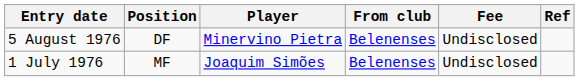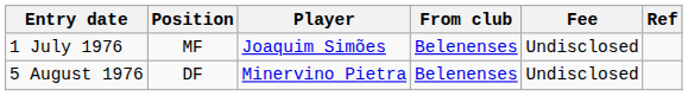 <table class="wikitable">
 <tr>
 <th><strong>Entry date</strong></th>
 <th><strong>Position</strong></th>
 <th><strong>Player</strong></th>
 <th><strong>From club</strong></th>
 <th><strong>Fee</strong></th>
 <th><strong>Ref</strong></th>
 </tr>
 <tr>
+<td>1 July 1976</td>
+<td style="text-align:center;">MF</td>
+<td style="text-align:left;"><a href='#'>Joaquim Simões</a></td>
+<td style="text-align:left;"><a href='#'>Belenenses</a></td>
+<td>Undisclosed</td>
+<td></td>
+</tr>
+<tr>
 <td>5 August 1976</td>
 <td style="text-align:center;">DF</td>
 <td style="text-align:left;"><a href='#'>Minervino Pietra</a></td>
 <td style="text-align:left;"><a href='#'>Belenenses</a></td>
 <td>Undisclosed</td>
 <td></td>
 </tr>
-<tr>
-<td>1 July 1976</td>
-<td style="text-align:center;">MF</td>
-<td style="text-align:left;"><a href='#'>Joaquim Simões</a></td>
-<td style="text-align:left;"><a href='#'>Belenenses</a></td>
-<td>Undisclosed</td>
-<td></td>
-</tr>
 </table>
